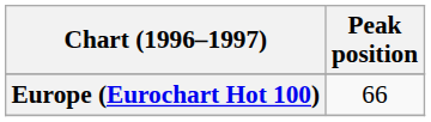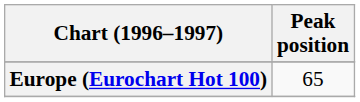 <table class="wikitable sortable plainrowheaders" style="text-align:center">
 <tr>
 <th scope="col">Chart (1996–1997)</th>
 <th scope="col">Peak<br>position</th>
 </tr>
 <tr>
 </tr>
 <tr>
 <th scope="row">Europe (<a href='#'>Eurochart Hot 100</a>)</th>
-<td>66</td>
+<td>65</td>
 </tr>
 <tr>
 </tr>
 <tr>
 </tr>
 <tr>
 </tr>
 <tr>
 </tr>
 </table>
